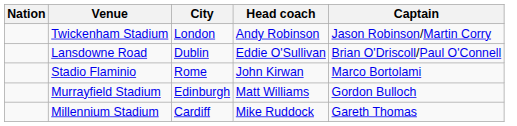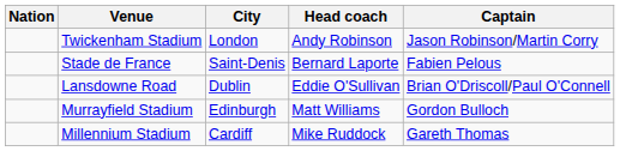 <table class="wikitable">
 <tr>
 <th>Nation</th>
 <th>Venue</th>
 <th>City</th>
 <th>Head coach</th>
 <th>Captain</th>
 </tr>
 <tr>
 <td></td>
 <td><a href='#'>Twickenham Stadium</a></td>
 <td><a href='#'>London</a></td>
 <td> <a href='#'>Andy Robinson</a></td>
 <td><a href='#'>Jason Robinson</a>/<a href='#'>Martin Corry</a></td>
 </tr>
 <tr>
 <td></td>
+<td><a href='#'>Stade de France</a></td>
+<td><a href='#'>Saint-Denis</a></td>
+<td> <a href='#'>Bernard Laporte</a></td>
+<td><a href='#'>Fabien Pelous</a></td>
+</tr>
+<tr>
+<td></td>
 <td><a href='#'>Lansdowne Road</a></td>
 <td><a href='#'>Dublin</a></td>
 <td> <a href='#'>Eddie O'Sullivan</a></td>
 <td><a href='#'>Brian O'Driscoll</a>/<a href='#'>Paul O'Connell</a></td>
-</tr>
-<tr>
-<td></td>
-<td><a href='#'>Stadio Flaminio</a></td>
-<td><a href='#'>Rome</a></td>
-<td> <a href='#'>John Kirwan</a></td>
-<td><a href='#'>Marco Bortolami</a></td>
 </tr>
 <tr>
 <td></td>
 <td><a href='#'>Murrayfield Stadium</a></td>
 <td><a href='#'>Edinburgh</a></td>
 <td> <a href='#'>Matt Williams</a></td>
 <td><a href='#'>Gordon Bulloch</a></td>
 </tr>
 <tr>
 <td></td>
 <td><a href='#'>Millennium Stadium</a></td>
 <td><a href='#'>Cardiff</a></td>
 <td> <a href='#'>Mike Ruddock</a></td>
 <td><a href='#'>Gareth Thomas</a></td>
 </tr>
 </table>
